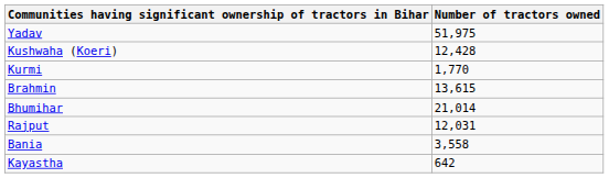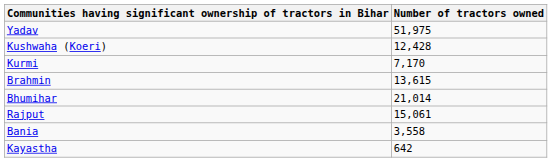 <table class="wikitable sortable"  style=float:center;>
 <tr>
 <th>Communities having significant ownership of tractors in Bihar</th>
 <th>Number of tractors owned</th>
 </tr>
 <tr>
 <td><a href='#'>Yadav</a></td>
 <td>51,975</td>
 </tr>
 <tr>
 <td><a href='#'>Kushwaha</a> (<a href='#'>Koeri</a>)</td>
 <td>12,428</td>
 </tr>
 <tr>
 <td><a href='#'>Kurmi</a></td>
-<td>1,770</td>
+<td>7,170</td>
 </tr>
 <tr>
 <td><a href='#'>Brahmin</a></td>
 <td>13,615</td>
 </tr>
 <tr>
 <td><a href='#'>Bhumihar</a></td>
 <td>21,014</td>
 </tr>
 <tr>
 <td><a href='#'>Rajput</a></td>
-<td>12,031</td>
+<td>15,061</td>
 </tr>
 <tr>
 <td><a href='#'>Bania</a></td>
 <td>3,558</td>
 </tr>
 <tr>
 <td><a href='#'>Kayastha</a></td>
 <td>642</td>
 </tr>
 </table>
